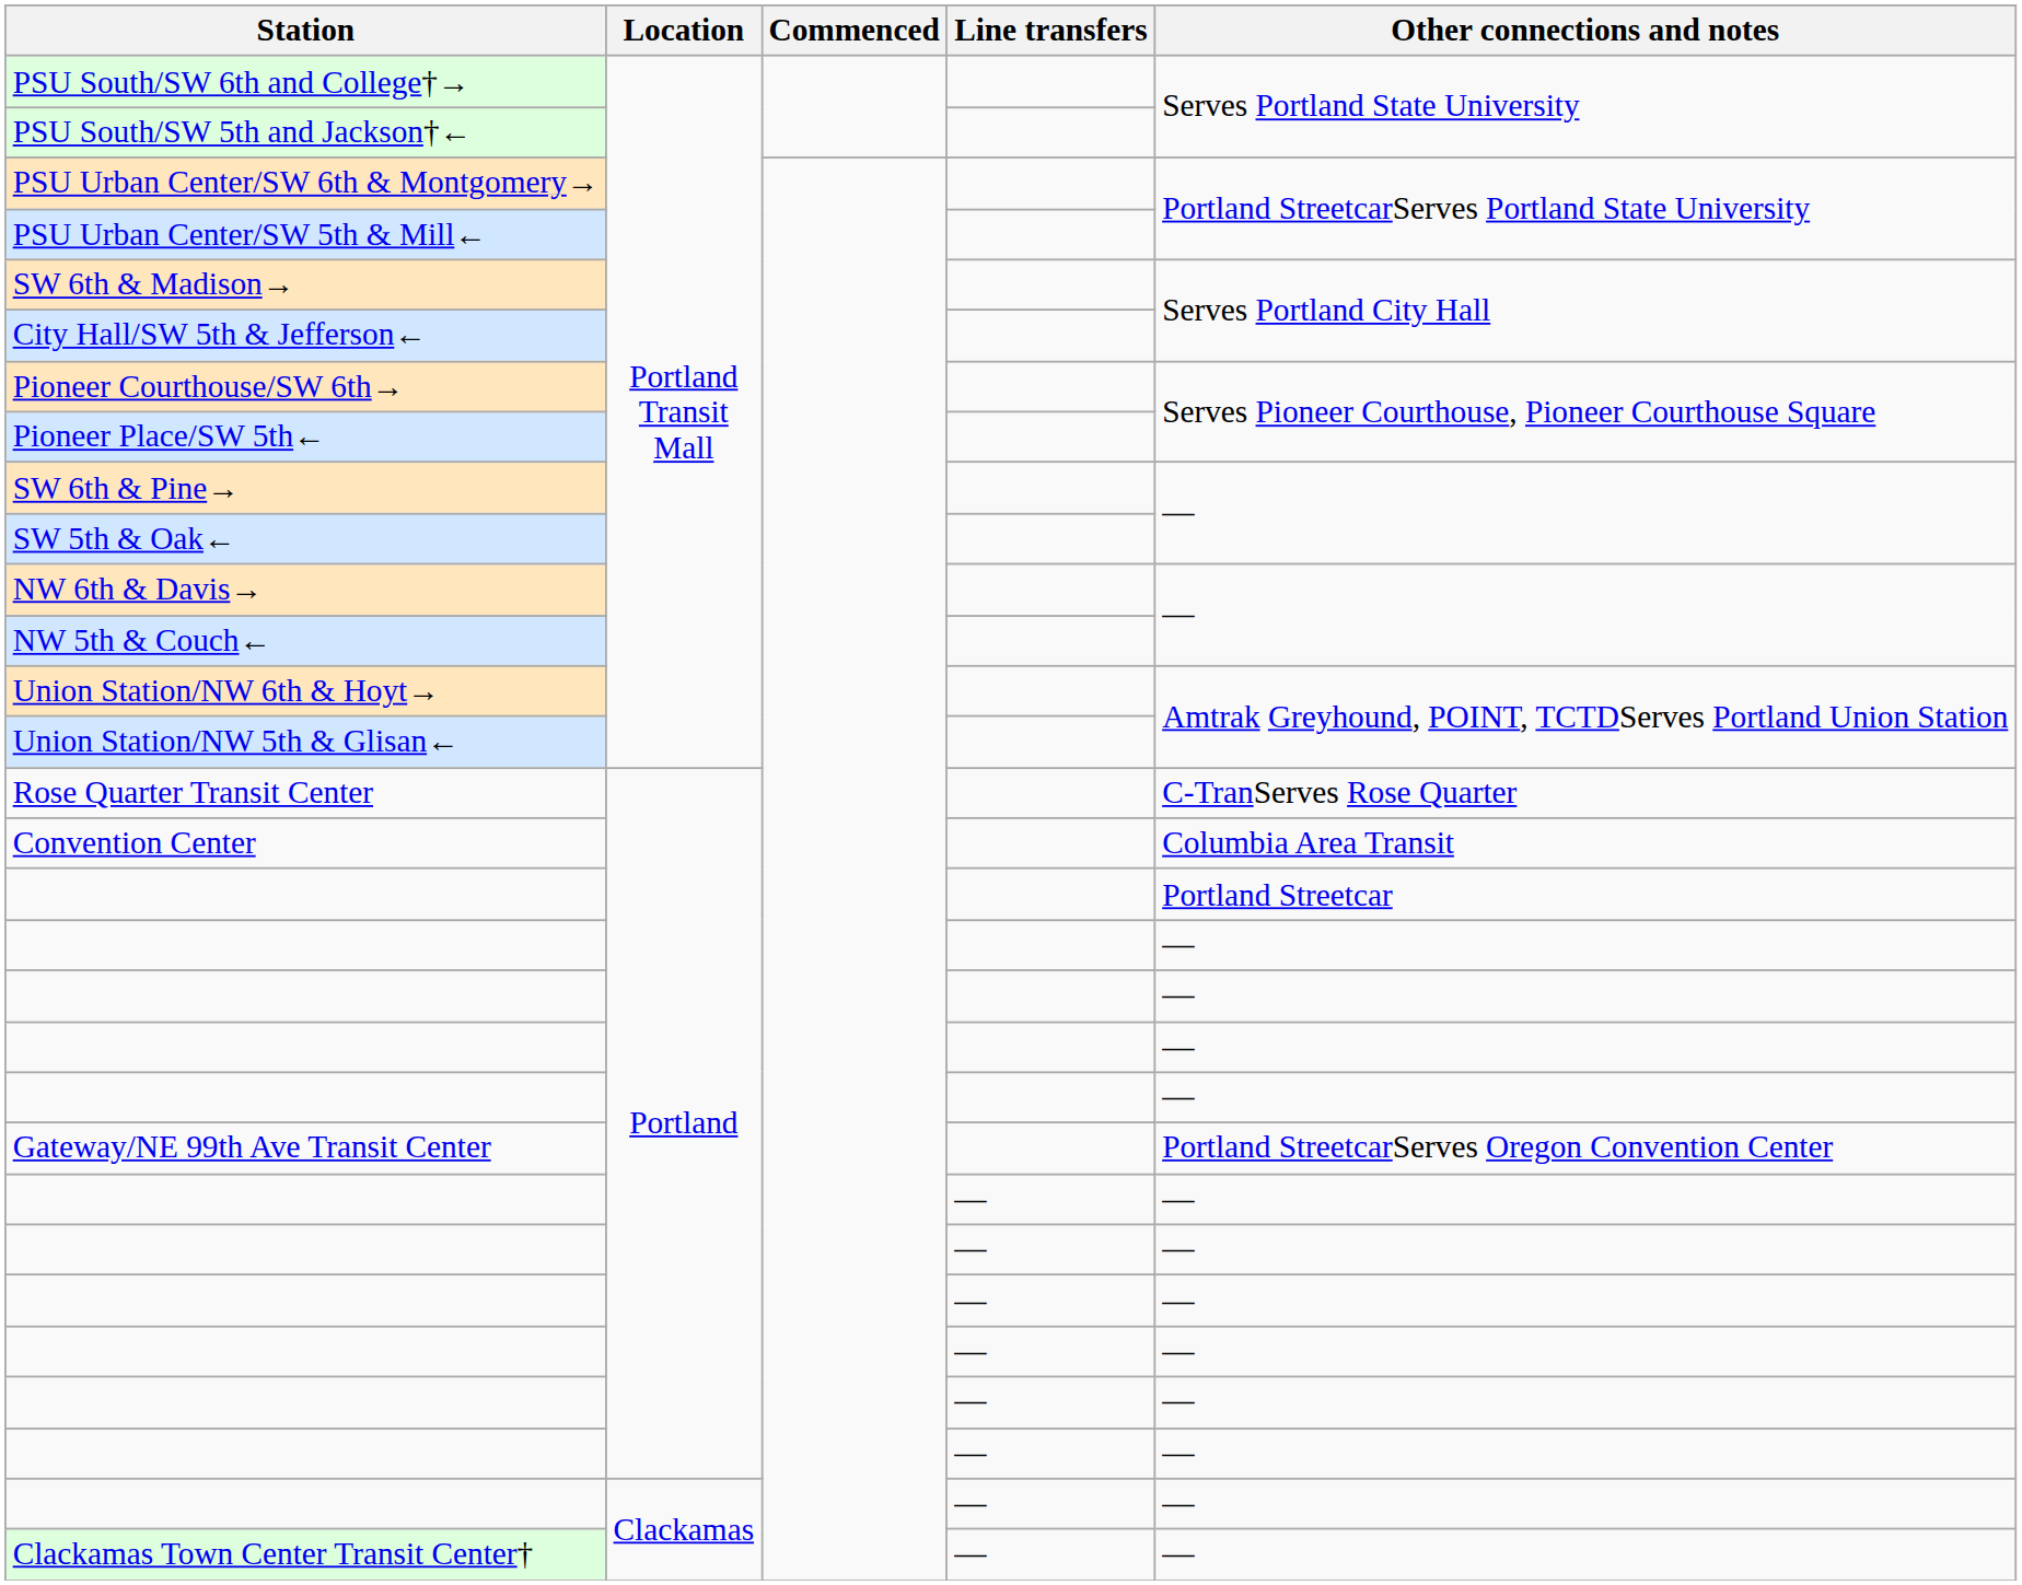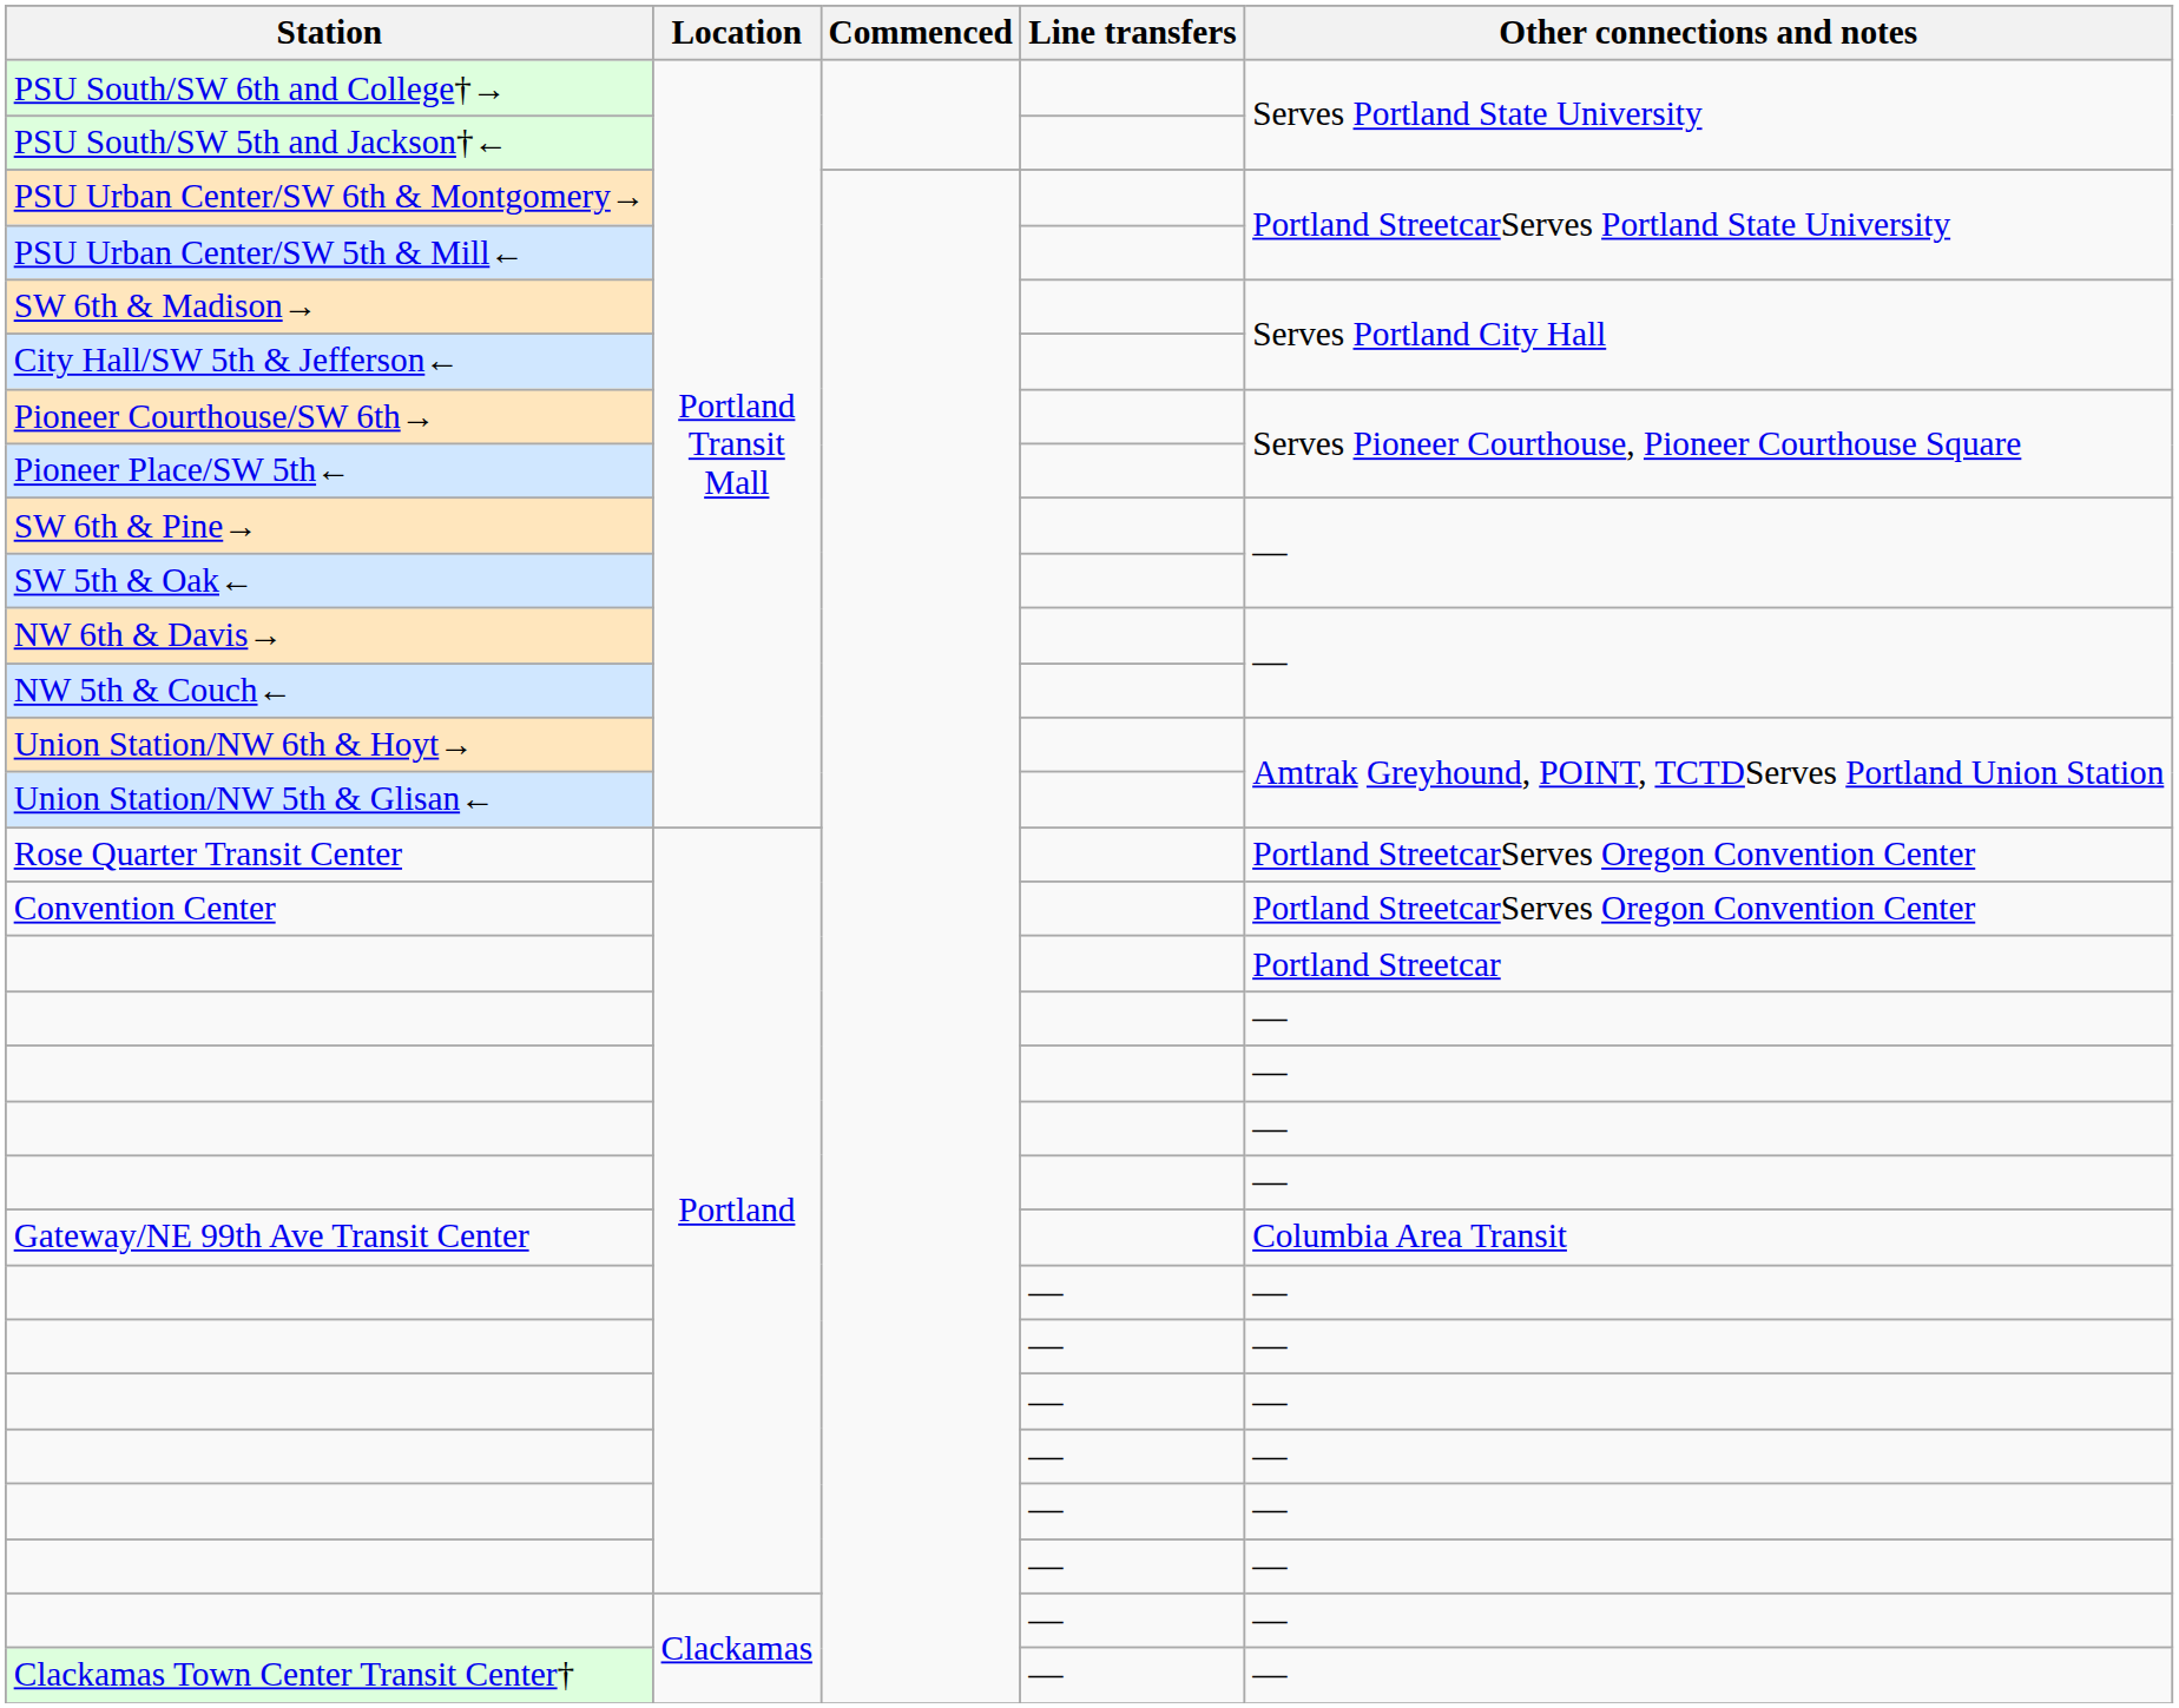 <table class="wikitable sortable">
 <tr>
 <th scope="col">Station</th>
 <th scope="col">Location</th>
 <th scope="col" data-sort-type="usLongDate">Commenced</th>
 <th scope="col" class="unsortable">Line transfers</th>
 <th scope="col" class="unsortable">Other connections and notes</th>
 </tr>
 <tr>
 <td scope="row" style="background-color:#ddffdd"><a href='#'>PSU South/SW 6th and College</a>†→</td>
 <td rowspan="14" align="center"><a href='#'>Portland<br>Transit<br>Mall</a></td>
 <td rowspan="2" align="center"></td>
 <td> </td>
 <td rowspan="2">Serves <a href='#'>Portland State University</a></td>
 </tr>
 <tr>
 <td scope="row" style="background-color:#ddffdd"><a href='#'>PSU South/SW 5th and Jackson</a>†←</td>
 <td> </td>
 </tr>
 <tr>
 <td scope="row" style="background-color:#FFE6BD"><a href='#'>PSU Urban Center/SW 6th & Montgomery</a>→</td>
 <td rowspan="28" align="center"></td>
 <td> </td>
 <td rowspan="2"> <a href='#'>Portland Streetcar</a>Serves <a href='#'>Portland State University</a></td>
 </tr>
 <tr>
 <td scope="row" style="background-color:#D0E7FF"><a href='#'>PSU Urban Center/SW 5th & Mill</a>←</td>
 <td> </td>
 </tr>
 <tr>
 <td scope="row" style="background-color:#FFE6BD"><a href='#'>SW 6th & Madison</a>→</td>
 <td> </td>
 <td rowspan="2">Serves <a href='#'>Portland City Hall</a></td>
 </tr>
 <tr>
 <td scope="row" style="background-color:#D0E7FF"><a href='#'>City Hall/SW 5th & Jefferson</a>←</td>
 <td> </td>
 </tr>
 <tr>
 <td scope="row" style="background-color:#FFE6BD"><a href='#'>Pioneer Courthouse/SW 6th</a>→</td>
 <td>   </td>
 <td rowspan="2">Serves <a href='#'>Pioneer Courthouse</a>, <a href='#'>Pioneer Courthouse Square</a></td>
 </tr>
 <tr>
 <td scope="row" style="background-color:#D0E7FF"><a href='#'>Pioneer Place/SW 5th</a>←</td>
 <td>   </td>
 </tr>
 <tr>
 <td scope="row" style="background-color:#FFE6BD"><a href='#'>SW 6th & Pine</a>→</td>
 <td> </td>
 <td rowspan="2">—</td>
 </tr>
 <tr>
 <td scope="row" style="background-color:#D0E7FF"><a href='#'>SW 5th & Oak</a>←</td>
 <td> </td>
 </tr>
 <tr>
 <td scope="row" style="background-color:#FFE6BD"><a href='#'>NW 6th & Davis</a>→</td>
 <td> </td>
 <td rowspan="2">—</td>
 </tr>
 <tr>
 <td scope="row" style="background-color:#D0E7FF"><a href='#'>NW 5th & Couch</a>←</td>
 <td> </td>
 </tr>
 <tr>
 <td scope="row" style="background-color:#FFE6BD"><a href='#'>Union Station/NW 6th & Hoyt</a>→</td>
 <td> </td>
 <td rowspan="2"> <a href='#'>Amtrak</a> <a href='#'>Greyhound</a>, <a href='#'>POINT</a>, <a href='#'>TCTD</a>Serves <a href='#'>Portland Union Station</a></td>
 </tr>
 <tr>
 <td scope="row" style="background-color:#D0E7FF"><a href='#'>Union Station/NW 5th & Glisan</a>←</td>
 <td> </td>
 </tr>
 <tr>
 <td scope="row"><a href='#'>Rose Quarter Transit Center</a></td>
 <td rowspan="14" align="center"><a href='#'>Portland</a></td>
 <td>  </td>
-<td> <a href='#'>C-Tran</a>Serves <a href='#'>Rose Quarter</a></td>
+<td> <a href='#'>Portland Streetcar</a>Serves <a href='#'>Oregon Convention Center</a></td>
 </tr>
 <tr>
 <td scope="row"><a href='#'>Convention Center</a></td>
 <td> </td>
-<td> <a href='#'>Columbia Area Transit</a></td>
+<td> <a href='#'>Portland Streetcar</a>Serves <a href='#'>Oregon Convention Center</a></td>
 </tr>
 <tr>
 <td scope="row"></td>
 <td> </td>
 <td> <a href='#'>Portland Streetcar</a></td>
 </tr>
 <tr>
 <td scope="row"></td>
 <td> </td>
 <td>—</td>
 </tr>
 <tr>
 <td scope="row"></td>
 <td> </td>
 <td>—</td>
 </tr>
 <tr>
 <td scope="row"></td>
 <td> </td>
 <td>—</td>
 </tr>
 <tr>
 <td scope="row"></td>
 <td> </td>
 <td>—</td>
 </tr>
 <tr>
 <td scope="row"><a href='#'>Gateway/NE 99th Ave Transit Center</a></td>
 <td> </td>
-<td> <a href='#'>Portland Streetcar</a>Serves <a href='#'>Oregon Convention Center</a></td>
+<td> <a href='#'>Columbia Area Transit</a></td>
 </tr>
 <tr>
 <td scope="row"></td>
 <td>—</td>
 <td>—</td>
 </tr>
 <tr>
 <td scope="row"></td>
 <td>—</td>
 <td>—</td>
 </tr>
 <tr>
 <td scope="row"></td>
 <td>—</td>
 <td>—</td>
 </tr>
 <tr>
 <td scope="row"></td>
 <td>—</td>
 <td>—</td>
 </tr>
 <tr>
 <td scope="row"></td>
 <td>—</td>
 <td>—</td>
 </tr>
 <tr>
 <td scope="row"></td>
 <td>—</td>
 <td>—</td>
 </tr>
 <tr>
 <td scope="row"></td>
 <td rowspan="2" align="center"><a href='#'>Clackamas</a></td>
 <td>—</td>
 <td>—</td>
 </tr>
 <tr>
 <td scope="row" style="background-color:#ddffdd"><a href='#'>Clackamas Town Center Transit Center</a>†</td>
 <td>—</td>
 <td>—</td>
 </tr>
 </table>
